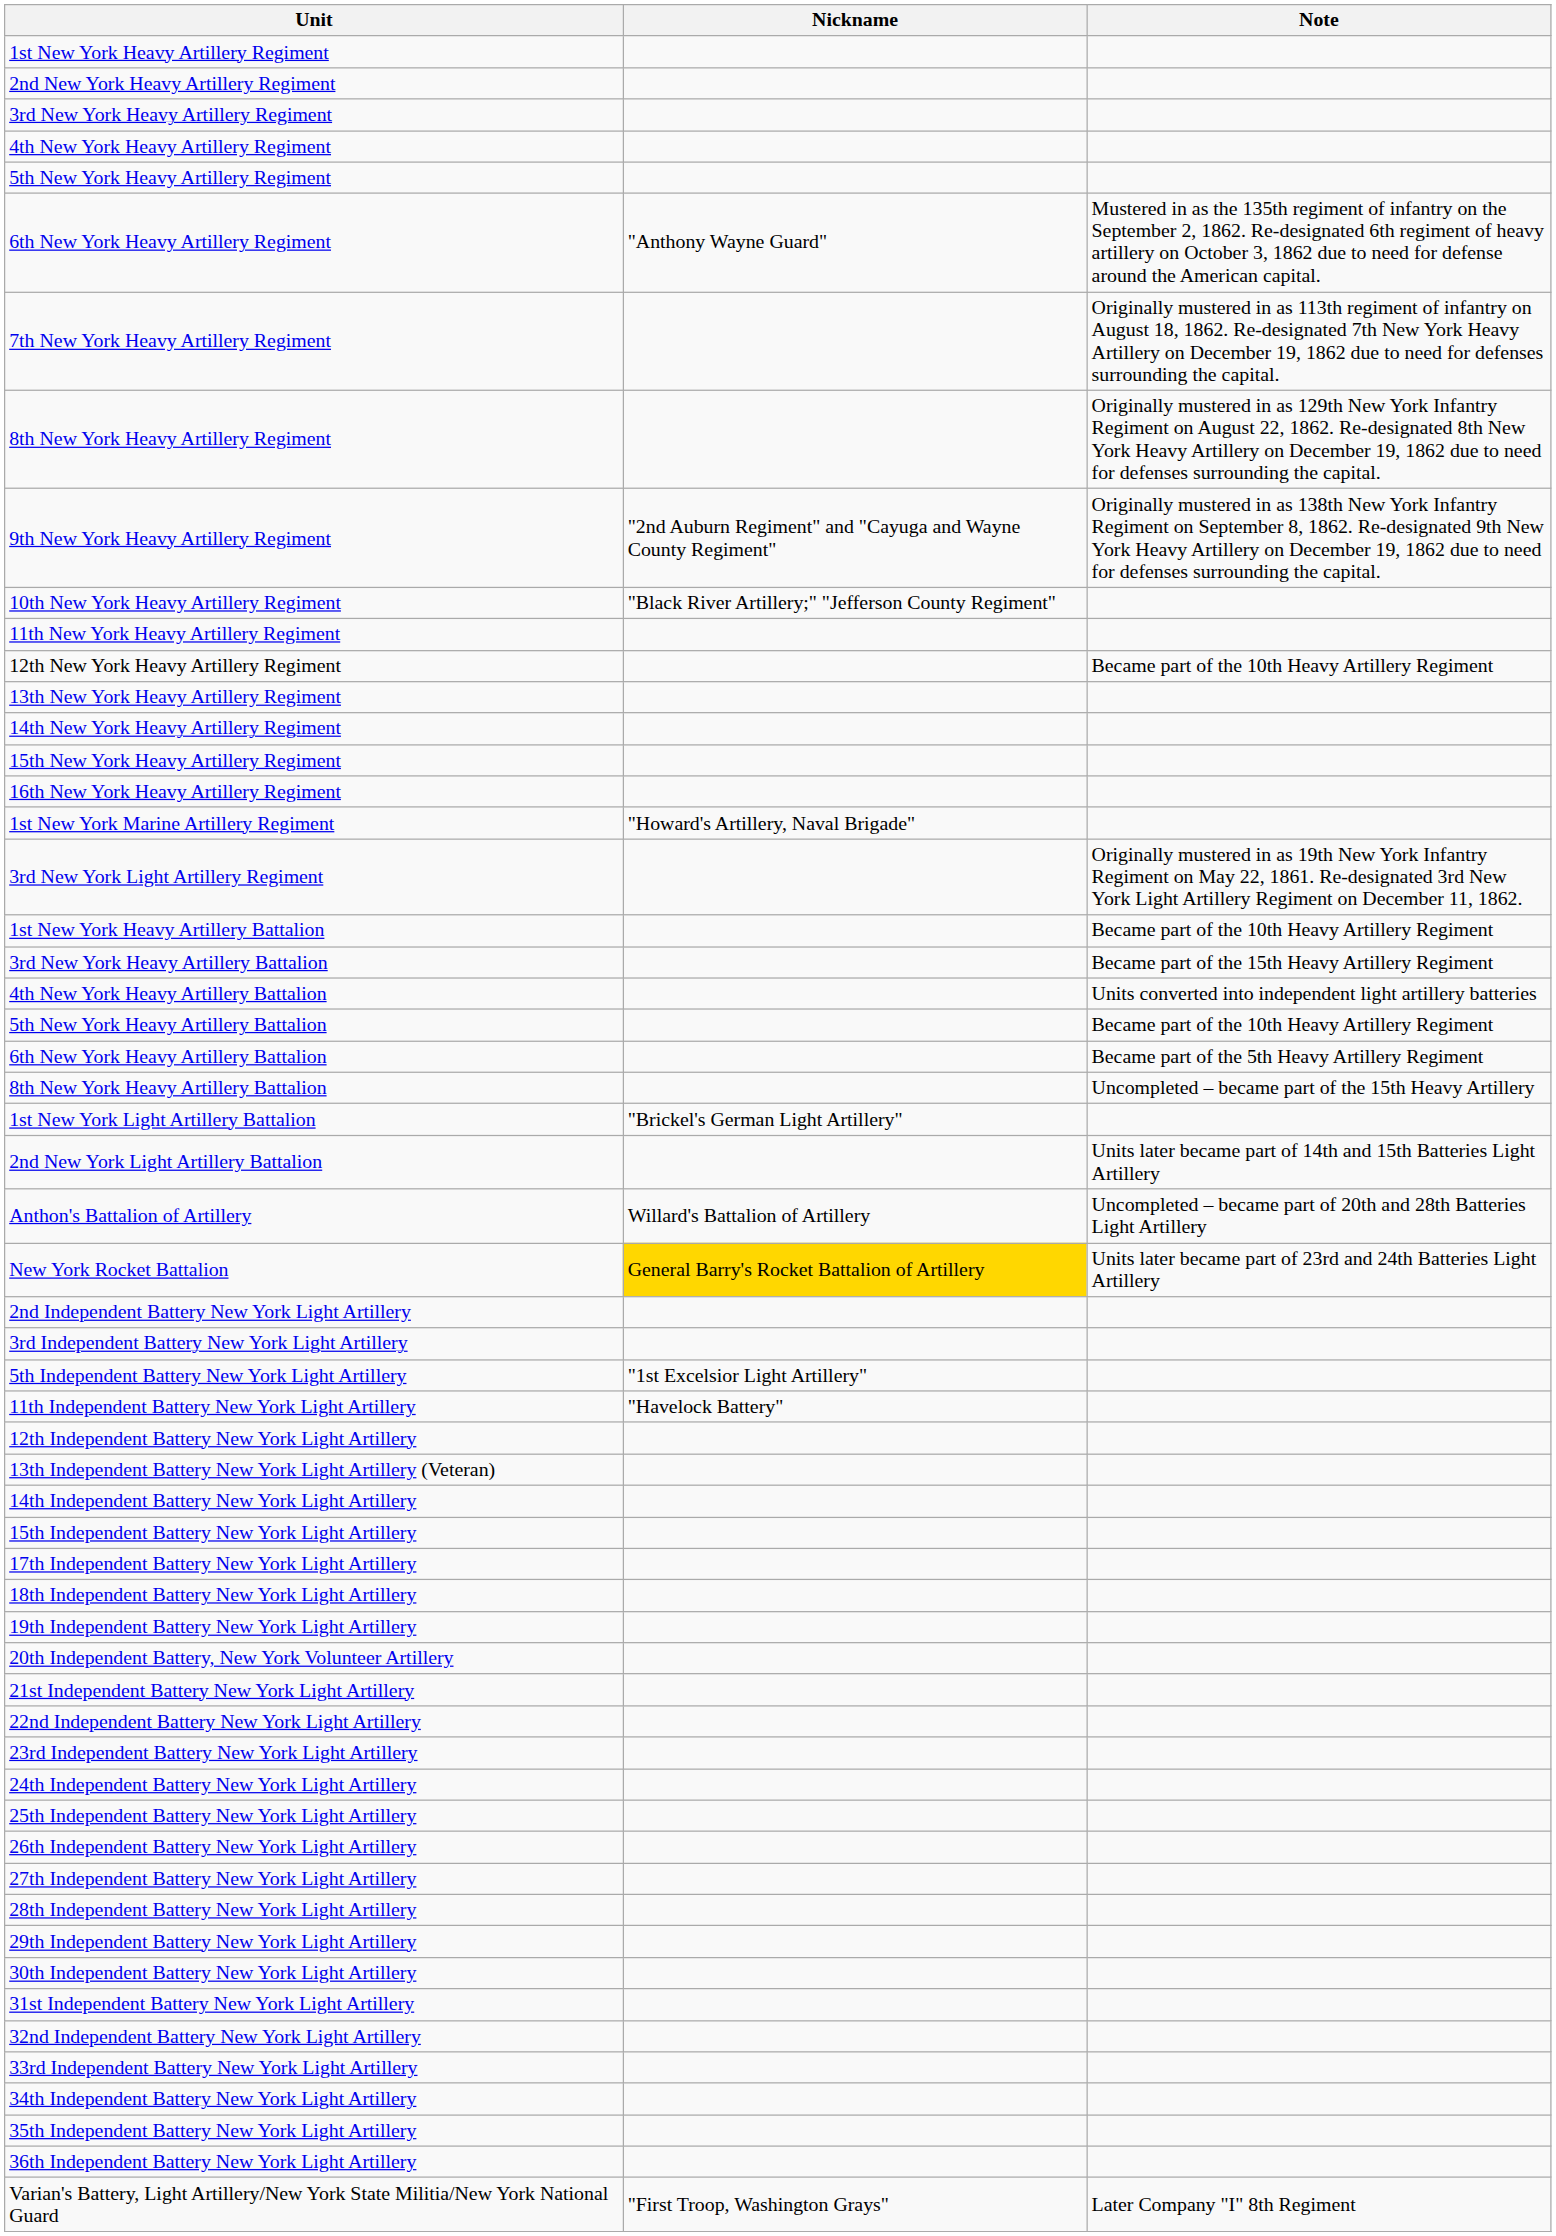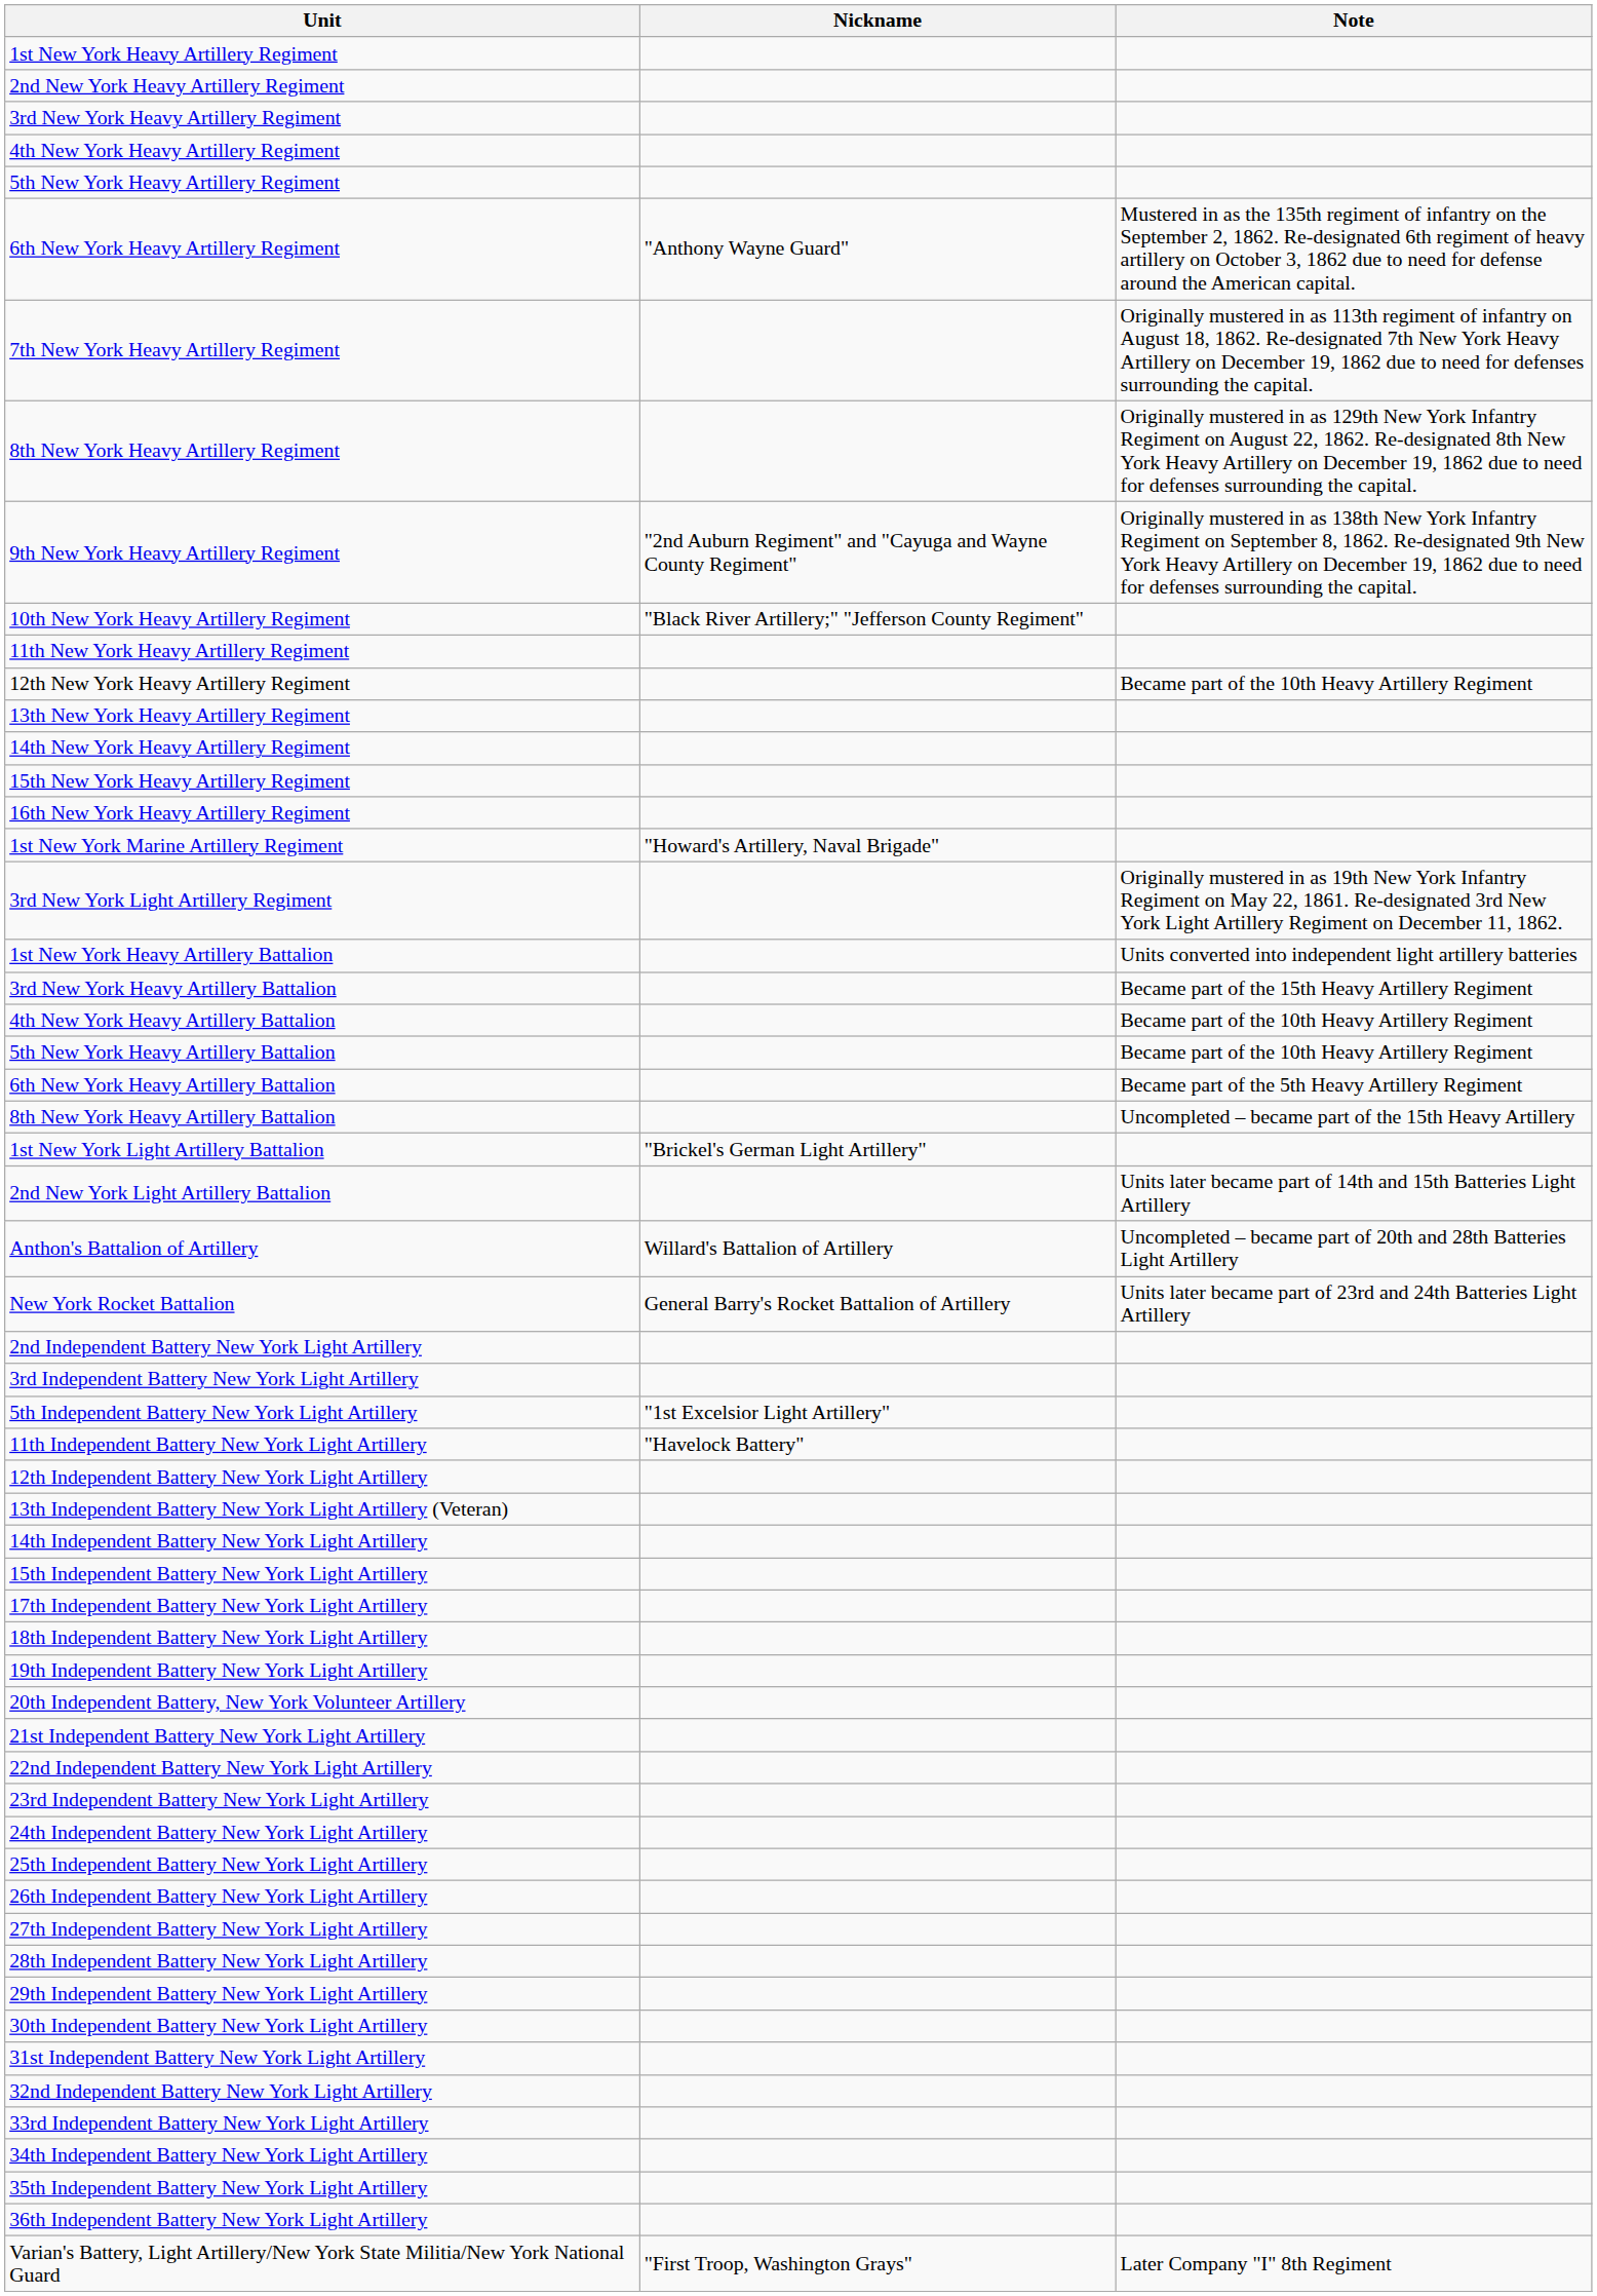 <table class="wikitable sortable">
 <tr>
 <th width="40%">Unit</th>
 <th width="30%">Nickname</th>
 <th width="30%">Note</th>
 </tr>
 <tr>
 <td><a href='#'>1st New York Heavy Artillery Regiment</a></td>
 <td></td>
 <td></td>
 </tr>
 <tr>
 <td><a href='#'>2nd New York Heavy Artillery Regiment</a></td>
 <td></td>
 <td></td>
 </tr>
 <tr>
 <td><a href='#'>3rd New York Heavy Artillery Regiment</a></td>
 <td></td>
 <td></td>
 </tr>
 <tr>
 <td><a href='#'>4th New York Heavy Artillery Regiment</a></td>
 <td></td>
 <td></td>
 </tr>
 <tr>
 <td><a href='#'>5th New York Heavy Artillery Regiment</a></td>
 <td></td>
 <td></td>
 </tr>
 <tr>
 <td><a href='#'>6th New York Heavy Artillery Regiment</a></td>
 <td>"Anthony Wayne Guard"</td>
 <td>Mustered in as the 135th regiment of infantry on the September 2, 1862. Re-designated 6th regiment of heavy artillery on October 3, 1862 due to need for defense around the American capital.</td>
 </tr>
 <tr>
 <td><a href='#'>7th New York Heavy Artillery Regiment</a></td>
 <td></td>
 <td>Originally mustered in as 113th regiment of infantry on August 18, 1862.  Re-designated 7th New York Heavy Artillery on December 19, 1862 due to need for defenses surrounding the capital.</td>
 </tr>
 <tr>
 <td><a href='#'>8th New York Heavy Artillery Regiment</a></td>
 <td></td>
 <td>Originally mustered in as 129th New York Infantry Regiment on August 22, 1862.  Re-designated 8th New York Heavy Artillery on December 19, 1862 due to need for defenses surrounding the capital.</td>
 </tr>
 <tr>
 <td><a href='#'>9th New York Heavy Artillery Regiment</a></td>
 <td>"2nd Auburn Regiment" and "Cayuga and Wayne County Regiment"</td>
 <td>Originally mustered in as 138th New York Infantry Regiment on September 8, 1862.  Re-designated 9th New York Heavy Artillery on December 19, 1862 due to need for defenses surrounding the capital.</td>
 </tr>
 <tr>
 <td><a href='#'>10th New York Heavy Artillery Regiment</a></td>
 <td>"Black River Artillery;" "Jefferson County Regiment"</td>
 <td></td>
 </tr>
 <tr>
 <td><a href='#'>11th New York Heavy Artillery Regiment</a></td>
 <td></td>
 <td></td>
 </tr>
 <tr>
 <td>12th New York Heavy Artillery Regiment</td>
 <td></td>
 <td>Became part of the 10th Heavy Artillery Regiment</td>
 </tr>
 <tr>
 <td><a href='#'>13th New York Heavy Artillery Regiment</a></td>
 <td></td>
 <td></td>
 </tr>
 <tr>
 <td><a href='#'>14th New York Heavy Artillery Regiment</a></td>
 <td></td>
 <td></td>
 </tr>
 <tr>
 <td><a href='#'>15th New York Heavy Artillery Regiment</a></td>
 <td></td>
 <td></td>
 </tr>
 <tr>
 <td><a href='#'>16th New York Heavy Artillery Regiment</a></td>
 <td></td>
 <td></td>
 </tr>
 <tr>
 <td><a href='#'>1st New York Marine Artillery Regiment</a></td>
 <td>"Howard's Artillery, Naval Brigade"</td>
 <td></td>
 </tr>
 <tr>
 <td><a href='#'>3rd New York Light Artillery Regiment</a></td>
 <td></td>
 <td>Originally mustered in as 19th New York Infantry Regiment on May 22, 1861. Re-designated 3rd New York Light Artillery Regiment on December 11, 1862.</td>
 </tr>
 <tr>
 <td><a href='#'>1st New York Heavy Artillery Battalion</a></td>
 <td></td>
-<td>Became part of the 10th Heavy Artillery Regiment</td>
+<td>Units converted into independent light artillery batteries</td>
 </tr>
 <tr>
 <td><a href='#'>3rd New York Heavy Artillery Battalion</a></td>
 <td></td>
 <td>Became part of the 15th Heavy Artillery Regiment</td>
 </tr>
 <tr>
 <td><a href='#'>4th New York Heavy Artillery Battalion</a></td>
 <td></td>
-<td>Units converted into independent light artillery batteries</td>
+<td>Became part of the 10th Heavy Artillery Regiment</td>
 </tr>
 <tr>
 <td><a href='#'>5th New York Heavy Artillery Battalion</a></td>
 <td></td>
 <td>Became part of the 10th Heavy Artillery Regiment</td>
 </tr>
 <tr>
 <td><a href='#'>6th New York Heavy Artillery Battalion</a></td>
 <td></td>
 <td>Became part of the 5th Heavy Artillery Regiment</td>
 </tr>
 <tr>
 <td><a href='#'>8th New York Heavy Artillery Battalion</a></td>
 <td></td>
 <td>Uncompleted – became part of the 15th Heavy Artillery</td>
 </tr>
 <tr>
 <td><a href='#'>1st New York Light Artillery Battalion</a></td>
 <td>"Brickel's German Light Artillery"</td>
 <td></td>
 </tr>
 <tr>
 <td><a href='#'>2nd New York Light Artillery Battalion</a></td>
 <td></td>
 <td>Units later became part of 14th and 15th Batteries Light Artillery</td>
 </tr>
 <tr>
 <td><a href='#'>Anthon's Battalion of Artillery</a></td>
 <td>Willard's Battalion of Artillery</td>
 <td>Uncompleted – became part of 20th and 28th Batteries Light Artillery</td>
 </tr>
 <tr>
 <td><a href='#'>New York Rocket Battalion</a></td>
-<td style="background: gold;">General Barry's Rocket Battalion of Artillery</td>
+<td>General Barry's Rocket Battalion of Artillery</td>
 <td>Units later became part of 23rd and 24th Batteries Light Artillery</td>
 </tr>
 <tr>
 <td><a href='#'>2nd Independent Battery New York Light Artillery</a></td>
 <td></td>
 <td></td>
 </tr>
 <tr>
 <td><a href='#'>3rd Independent Battery New York Light Artillery</a></td>
 <td></td>
 <td></td>
 </tr>
 <tr>
 <td><a href='#'>5th Independent Battery New York Light Artillery</a></td>
 <td>"1st Excelsior Light Artillery"</td>
 <td></td>
 </tr>
 <tr>
 <td><a href='#'>11th Independent Battery New York Light Artillery</a></td>
 <td>"Havelock Battery"</td>
 <td></td>
 </tr>
 <tr>
 <td><a href='#'>12th Independent Battery New York Light Artillery</a></td>
 <td></td>
 <td></td>
 </tr>
 <tr>
 <td><a href='#'>13th Independent Battery New York Light Artillery</a> (Veteran)</td>
 <td></td>
 <td></td>
 </tr>
 <tr>
 <td><a href='#'>14th Independent Battery New York Light Artillery</a></td>
 <td></td>
 <td></td>
 </tr>
 <tr>
 <td><a href='#'>15th Independent Battery New York Light Artillery</a></td>
 <td></td>
 <td></td>
 </tr>
 <tr>
 <td><a href='#'>17th Independent Battery New York Light Artillery</a></td>
 <td></td>
 <td></td>
 </tr>
 <tr>
 <td><a href='#'>18th Independent Battery New York Light Artillery</a></td>
 <td></td>
 <td></td>
 </tr>
 <tr>
 <td><a href='#'>19th Independent Battery New York Light Artillery</a></td>
 <td></td>
 <td></td>
 </tr>
 <tr>
 <td><a href='#'>20th Independent Battery, New York Volunteer Artillery</a></td>
 <td></td>
 <td></td>
 </tr>
 <tr>
 <td><a href='#'>21st Independent Battery New York Light Artillery</a></td>
 <td></td>
 <td></td>
 </tr>
 <tr>
 <td><a href='#'>22nd Independent Battery New York Light Artillery</a></td>
 <td></td>
 <td></td>
 </tr>
 <tr>
 <td><a href='#'>23rd Independent Battery New York Light Artillery</a></td>
 <td></td>
 <td></td>
 </tr>
 <tr>
 <td><a href='#'>24th Independent Battery New York Light Artillery</a></td>
 <td></td>
 <td></td>
 </tr>
 <tr>
 <td><a href='#'>25th Independent Battery New York Light Artillery</a></td>
 <td></td>
 <td></td>
 </tr>
 <tr>
 <td><a href='#'>26th Independent Battery New York Light Artillery</a></td>
 <td></td>
 <td></td>
 </tr>
 <tr>
 <td><a href='#'>27th Independent Battery New York Light Artillery</a></td>
 <td></td>
 <td></td>
 </tr>
 <tr>
 <td><a href='#'>28th Independent Battery New York Light Artillery</a></td>
 <td></td>
 <td></td>
 </tr>
 <tr>
 <td><a href='#'>29th Independent Battery New York Light Artillery</a></td>
 <td></td>
 <td></td>
 </tr>
 <tr>
 <td><a href='#'>30th Independent Battery New York Light Artillery</a></td>
 <td></td>
 <td></td>
 </tr>
 <tr>
 <td><a href='#'>31st Independent Battery New York Light Artillery</a></td>
 <td></td>
 <td></td>
 </tr>
 <tr>
 <td><a href='#'>32nd Independent Battery New York Light Artillery</a></td>
 <td></td>
 <td></td>
 </tr>
 <tr>
 <td><a href='#'>33rd Independent Battery New York Light Artillery</a></td>
 <td></td>
 <td></td>
 </tr>
 <tr>
 <td><a href='#'>34th Independent Battery New York Light Artillery</a></td>
 <td></td>
 <td></td>
 </tr>
 <tr>
 <td><a href='#'>35th Independent Battery New York Light Artillery</a></td>
 <td></td>
 <td></td>
 </tr>
 <tr>
 <td><a href='#'>36th Independent Battery New York Light Artillery</a></td>
 <td></td>
 <td></td>
 </tr>
 <tr>
 <td>Varian's Battery, Light Artillery/New York State Militia/New York National Guard</td>
 <td>"First Troop, Washington Grays"</td>
 <td>Later Company "I" 8th Regiment</td>
 </tr>
 <tr>
 </tr>
 </table>
